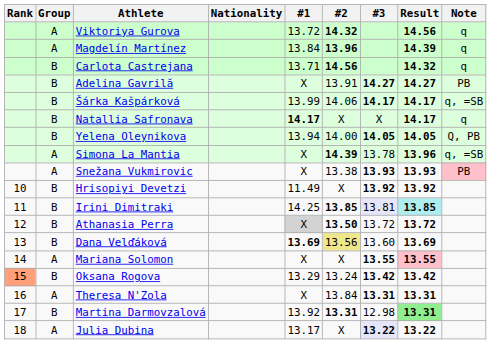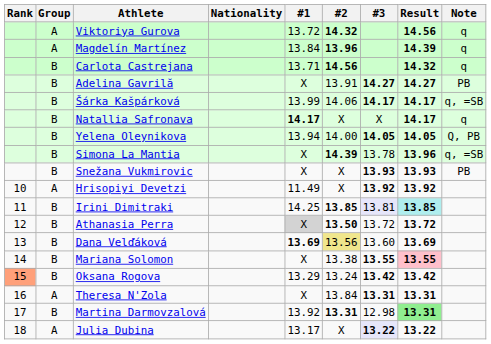 <table class="wikitable sortable" style="text-align:center">
 <tr>
 <th>Rank</th>
 <th>Group</th>
 <th>Athlete</th>
 <th>Nationality</th>
 <th>#1</th>
 <th>#2</th>
 <th>#3</th>
 <th>Result</th>
 <th>Note</th>
 </tr>
 <tr bgcolor=ccffcc>
 <td></td>
 <td>A</td>
 <td align=left><a href='#'>Viktoriya Gurova</a></td>
 <td align=left></td>
 <td>13.72</td>
 <td><strong>14.32</strong></td>
 <td></td>
 <td><strong>14.56</strong></td>
 <td>q</td>
 </tr>
 <tr bgcolor=ccffcc>
 <td></td>
 <td>A</td>
 <td align=left><a href='#'>Magdelín Martínez</a></td>
 <td align=left></td>
 <td>13.84</td>
 <td><strong>13.96</strong></td>
 <td></td>
 <td><strong>14.39</strong></td>
 <td>q</td>
 </tr>
 <tr bgcolor=ccffcc>
 <td></td>
 <td>B</td>
 <td align=left><a href='#'>Carlota Castrejana</a></td>
 <td align=left></td>
 <td>13.71</td>
 <td><strong>14.56</strong></td>
 <td></td>
 <td><strong>14.32</strong></td>
 <td>q</td>
 </tr>
 <tr bgcolor=ddffdd>
 <td></td>
 <td>B</td>
 <td align=left><a href='#'>Adelina Gavrilă</a></td>
 <td align=left></td>
 <td>X</td>
 <td>13.91</td>
 <td><strong>14.27</strong></td>
 <td><strong>14.27</strong></td>
 <td>PB</td>
 </tr>
 <tr bgcolor=ddffdd>
 <td></td>
 <td>B</td>
 <td align=left><a href='#'>Šárka Kašpárková</a></td>
 <td align=left></td>
 <td>13.99</td>
 <td>14.06</td>
 <td><strong>14.17</strong></td>
 <td><strong>14.17</strong></td>
 <td>q, =SB</td>
 </tr>
 <tr bgcolor=ddffdd>
 <td></td>
 <td>B</td>
 <td align=left><a href='#'>Natallia Safronava</a></td>
 <td align=left></td>
 <td><strong>14.17</strong></td>
 <td>X</td>
 <td>X</td>
 <td><strong>14.17</strong></td>
 <td>q</td>
 </tr>
 <tr bgcolor=ddffdd>
 <td></td>
 <td>B</td>
 <td align=left><a href='#'>Yelena Oleynikova</a></td>
 <td align=left></td>
 <td>13.94</td>
 <td>14.00</td>
 <td><strong>14.05</strong></td>
 <td><strong>14.05</strong></td>
 <td>Q, PB</td>
 </tr>
 <tr bgcolor=ddffdd>
 <td></td>
-<td>A</td>
+<td>B</td>
 <td align=left><a href='#'>Simona La Mantia</a></td>
 <td align=left></td>
 <td>X</td>
 <td><strong>14.39</strong></td>
 <td>13.78</td>
 <td><strong>13.96</strong></td>
 <td>q, =SB</td>
 </tr>
 <tr>
 <td></td>
-<td>A</td>
+<td>B</td>
 <td align=left><a href='#'>Snežana Vukmirovic</a></td>
 <td align=left></td>
 <td>X</td>
-<td>13.38</td>
+<td>X</td>
 <td><strong>13.93</strong></td>
 <td><strong>13.93</strong></td>
-<td style="background: pink;">PB</td>
+<td>PB</td>
 </tr>
 <tr>
 <td>10</td>
-<td>B</td>
+<td>A</td>
 <td align=left><a href='#'>Hrisopiyi Devetzi</a></td>
 <td align=left></td>
 <td>11.49</td>
 <td>X</td>
 <td><strong>13.92</strong></td>
 <td><strong>13.92</strong></td>
 <td></td>
 </tr>
 <tr>
 <td>11</td>
 <td>B</td>
 <td align=left><a href='#'>Irini Dimitraki</a></td>
 <td align=left></td>
 <td>14.25</td>
 <td><strong>13.85</strong></td>
 <td style="background: lavender;">13.81</td>
 <td style="background: paleturquoise;"><strong>13.85</strong></td>
 <td></td>
 </tr>
 <tr>
 <td>12</td>
 <td>B</td>
 <td align=left><a href='#'>Athanasia Perra</a></td>
 <td align=left></td>
 <td style="background: lightgrey;">X</td>
 <td><strong>13.50</strong></td>
 <td>13.72</td>
 <td><strong>13.72</strong></td>
 <td></td>
 </tr>
 <tr>
 <td>13</td>
 <td>B</td>
 <td align=left><a href='#'>Dana Velďáková</a></td>
 <td align=left></td>
 <td><strong>13.69</strong></td>
 <td style="background: khaki;">13.56</td>
 <td>13.60</td>
 <td><strong>13.69</strong></td>
 <td></td>
 </tr>
 <tr>
 <td>14</td>
-<td>A</td>
+<td>B</td>
 <td align=left><a href='#'>Mariana Solomon</a></td>
 <td align=left></td>
 <td>X</td>
-<td>X</td>
+<td>13.38</td>
 <td><strong>13.55</strong></td>
 <td style="background: pink;"><strong>13.55</strong></td>
 <td></td>
 </tr>
 <tr>
 <td style="background: lightsalmon;">15</td>
 <td>B</td>
 <td align=left><a href='#'>Oksana Rogova</a></td>
 <td align=left></td>
 <td>13.29</td>
 <td>13.24</td>
 <td><strong>13.42</strong></td>
 <td><strong>13.42</strong></td>
 <td></td>
 </tr>
 <tr>
 <td>16</td>
 <td>A</td>
 <td align=left><a href='#'>Theresa N'Zola</a></td>
 <td align=left></td>
 <td>X</td>
 <td>13.84</td>
 <td><strong>13.31</strong></td>
 <td><strong>13.31</strong></td>
 <td></td>
 </tr>
 <tr>
 <td>17</td>
 <td>B</td>
 <td align=left><a href='#'>Martina Darmovzalová</a></td>
 <td align=left></td>
 <td>13.92</td>
 <td><strong>13.31</strong></td>
 <td>12.98</td>
 <td style="background: lightgreen;"><strong>13.31</strong></td>
 <td></td>
 </tr>
 <tr>
 <td>18</td>
 <td>A</td>
 <td align=left><a href='#'>Julia Dubina</a></td>
 <td align=left></td>
 <td>13.17</td>
 <td>X</td>
 <td style="background: lavender;"><strong>13.22</strong></td>
 <td><strong>13.22</strong></td>
 <td></td>
 </tr>
 </table>
